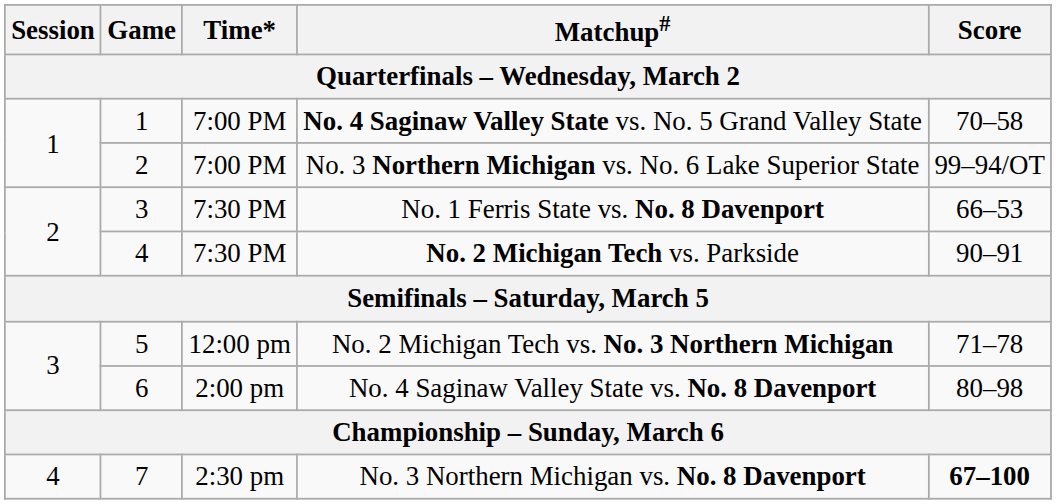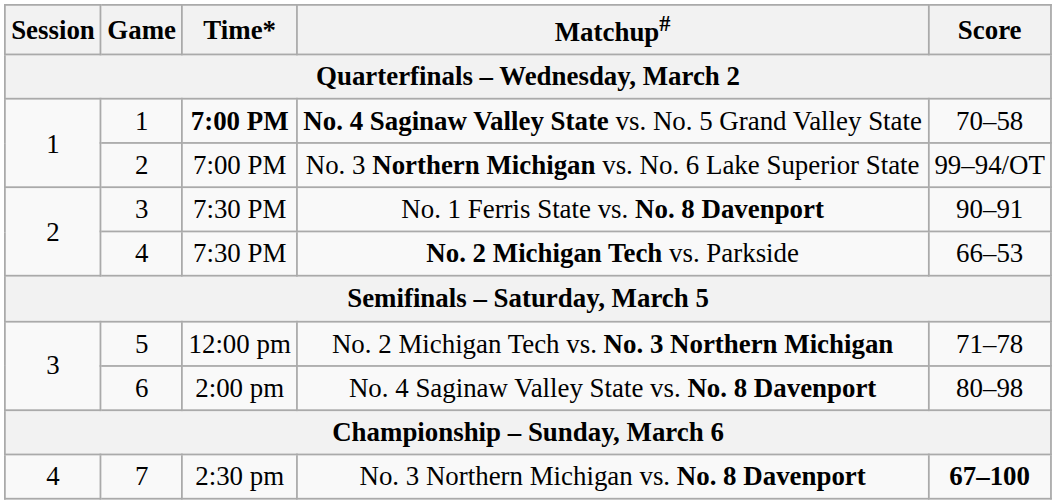 <table class="wikitable" style="font-size: 95%; text-align:center">
 <tr>
 <th>Session</th>
 <th>Game</th>
 <th>Time*</th>
 <th>Matchup<sup>#</sup></th>
 <th>Score</th>
 </tr>
 <tr>
 <th colspan=7>Quarterfinals – Wednesday, March 2</th>
 </tr>
 <tr>
 <td rowspan=2>1</td>
 <td>1</td>
-<td>7:00 PM</td>
+<td><strong>7:00 PM</strong></td>
 <td><strong>No. 4 Saginaw Valley State</strong> vs. No. 5 Grand Valley State</td>
 <td>70–58</td>
 </tr>
 <tr>
 <td>2</td>
 <td>7:00 PM</td>
 <td>No. 3 <strong>Northern Michigan</strong> vs. No. 6 Lake Superior State</td>
 <td>99–94/OT</td>
 </tr>
 <tr>
 <td rowspan=2>2</td>
 <td>3</td>
 <td>7:30 PM</td>
 <td>No. 1 Ferris State vs. <strong>No. 8 Davenport</strong></td>
-<td>66–53</td>
+<td>90–91</td>
 </tr>
 <tr>
 <td>4</td>
 <td>7:30 PM</td>
 <td><strong>No. 2 Michigan Tech</strong> vs. Parkside</td>
-<td>90–91</td>
+<td>66–53</td>
 </tr>
 <tr>
 <th colspan=7>Semifinals – Saturday, March 5</th>
 </tr>
 <tr>
 <td rowspan=2>3</td>
 <td>5</td>
 <td>12:00 pm</td>
 <td>No. 2 Michigan Tech vs. <strong>No. 3 Northern Michigan</strong></td>
 <td>71–78</td>
 </tr>
 <tr>
 <td>6</td>
 <td>2:00 pm</td>
 <td>No. 4 Saginaw Valley State vs. <strong>No. 8 Davenport</strong></td>
 <td>80–98</td>
 </tr>
 <tr>
 <th colspan=7>Championship – Sunday, March 6</th>
 </tr>
 <tr>
 <td>4</td>
 <td>7</td>
 <td>2:30 pm</td>
 <td>No. 3 Northern Michigan vs. <strong>No. 8 Davenport</strong></td>
 <td><strong>67–100</strong></td>
 </tr>
 </table>
